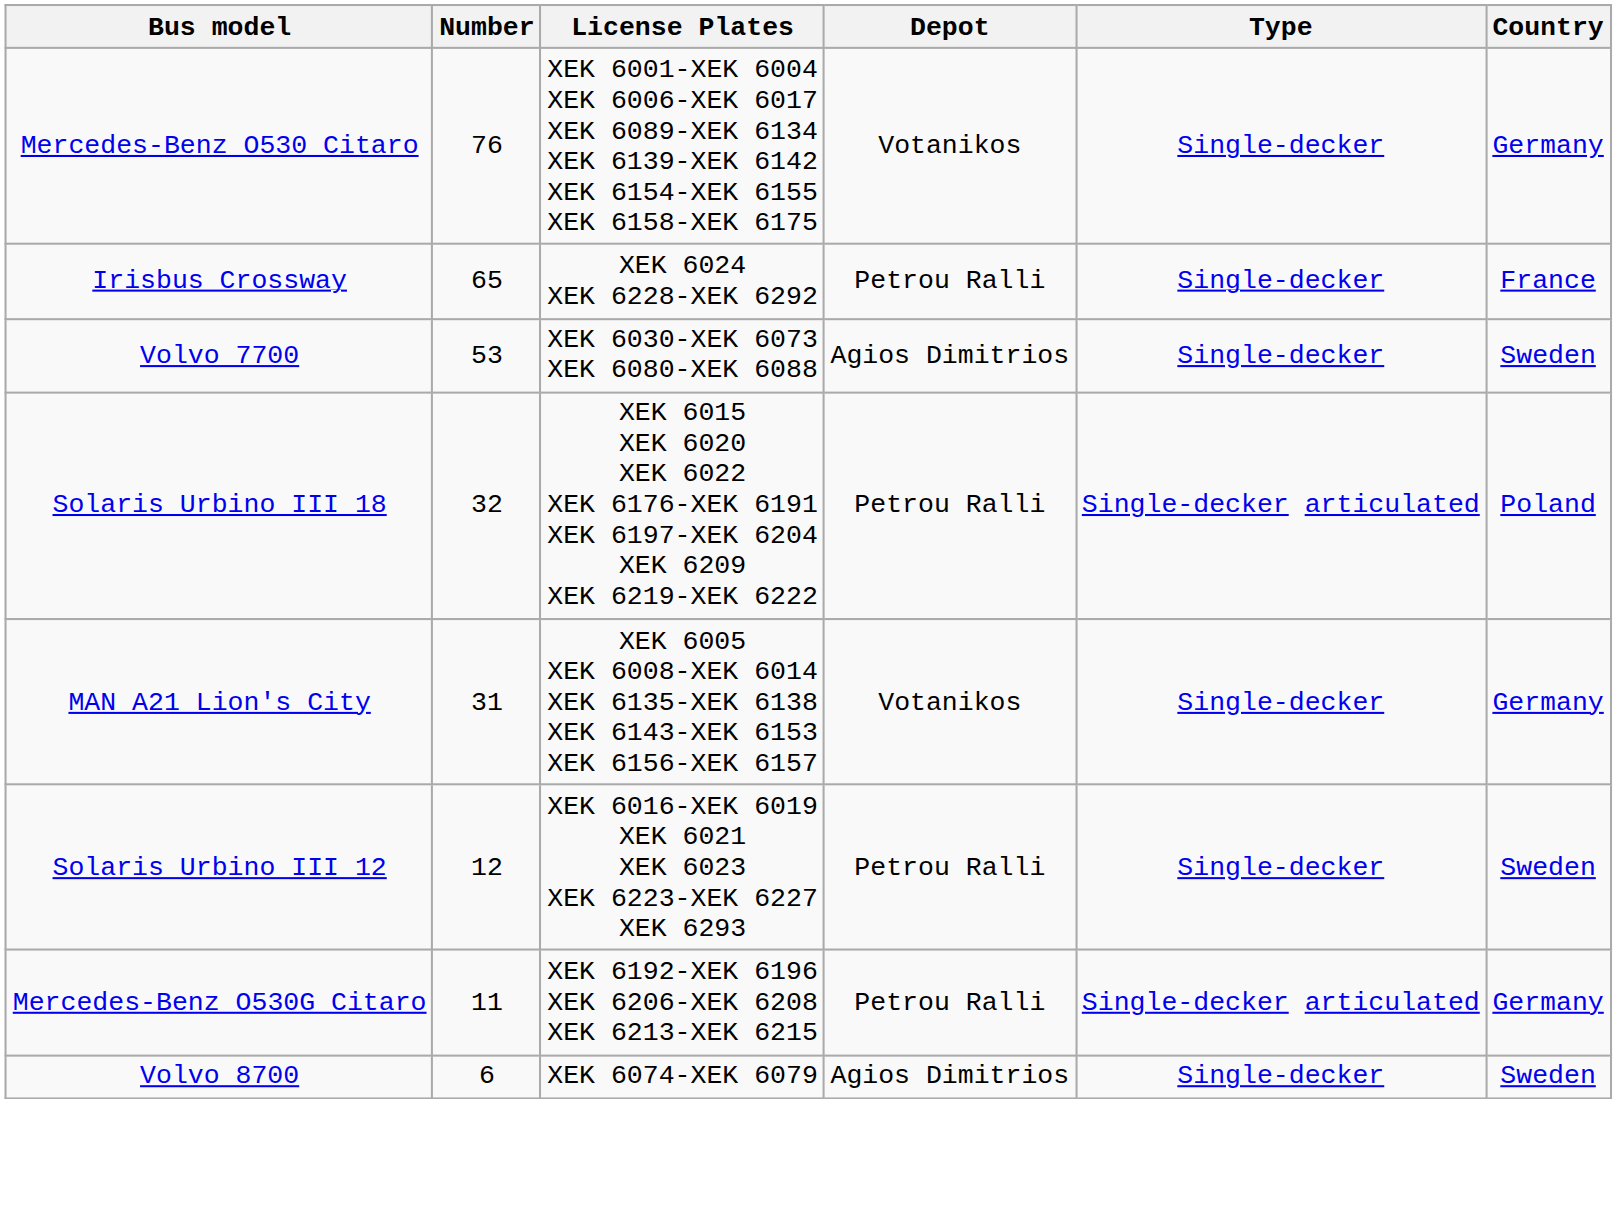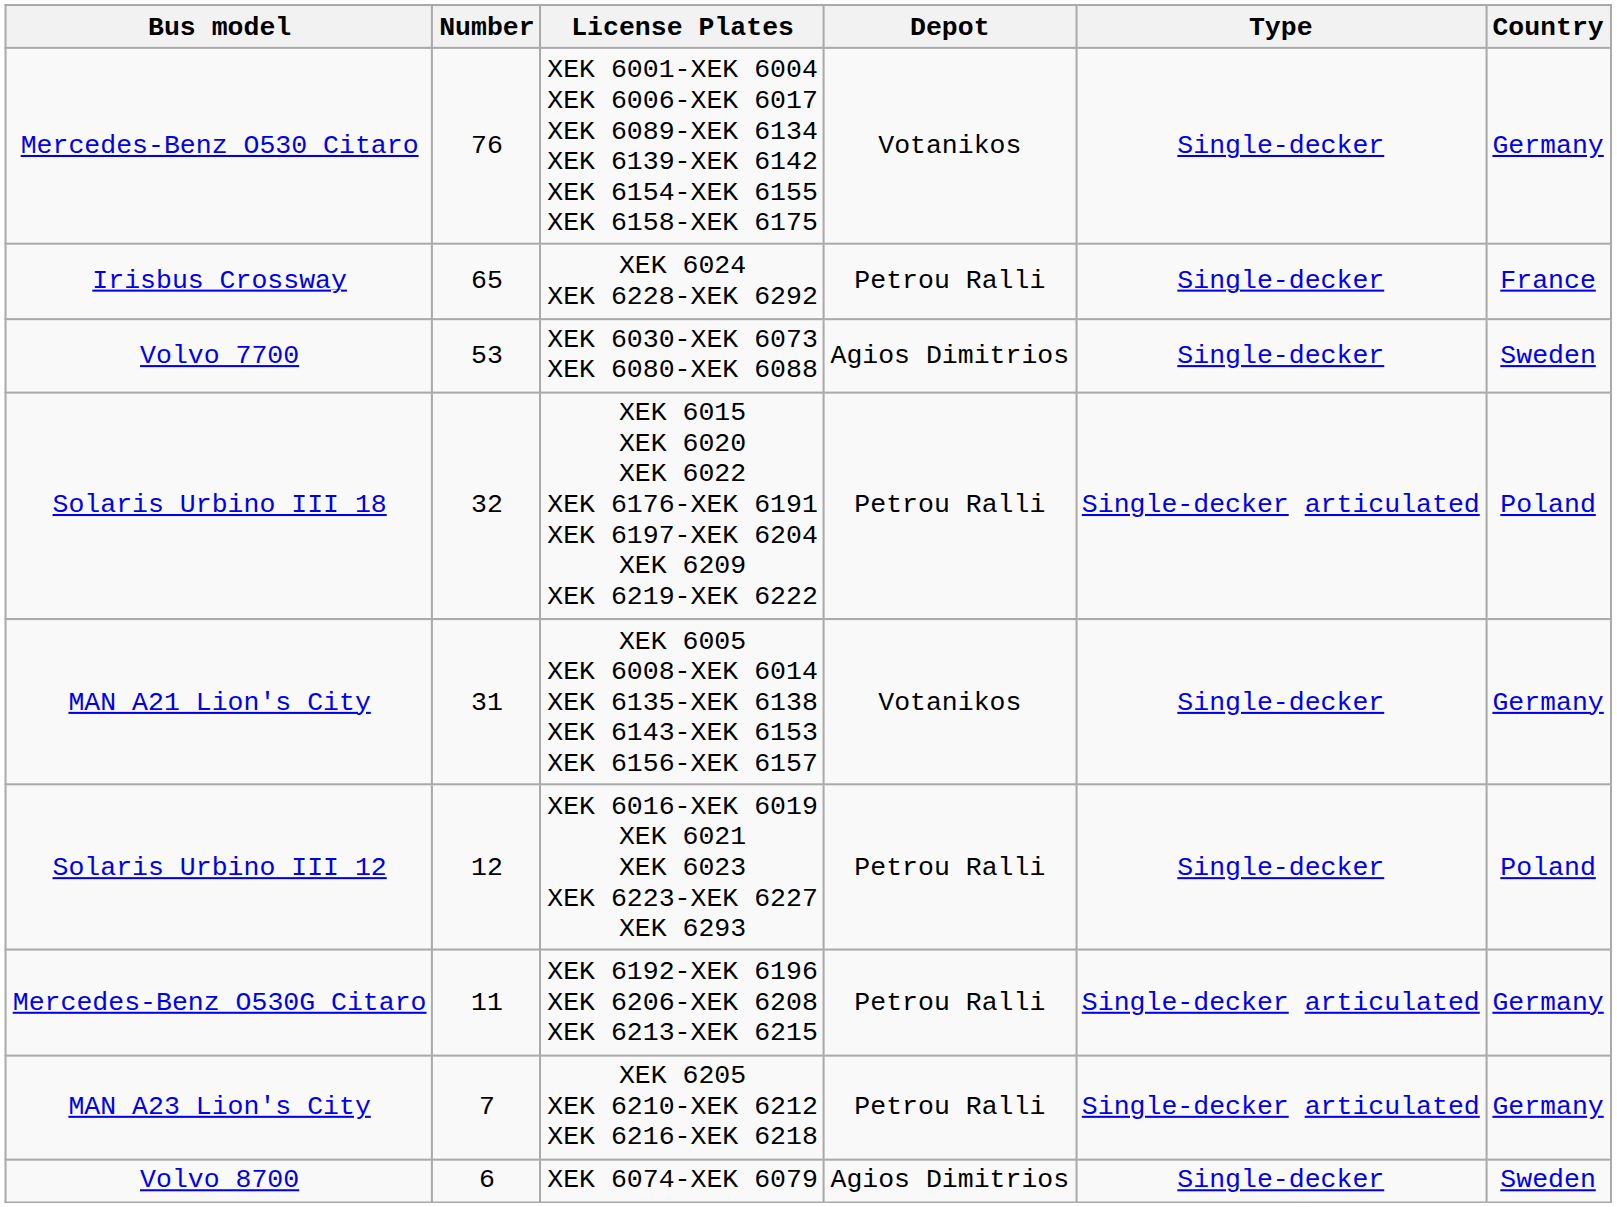 <table cellpadding="5" style="margin:0 auto; text-align:center;"  class="wikitable sortable">
 <tr>
 <th>Bus model</th>
 <th>Number</th>
 <th>License Plates</th>
 <th>Depot</th>
 <th>Type</th>
 <th>Country</th>
 </tr>
 <tr>
 <td><a href='#'>Mercedes-Benz O530 Citaro</a></td>
 <td>76</td>
 <td>XEK 6001-XEK 6004<br>XEK 6006-XEK 6017<br>XEK 6089-XEK 6134<br>XEK 6139-XEK 6142<br>XEK 6154-XEK 6155<br>XEK 6158-XEK 6175</td>
 <td>Votanikos</td>
 <td><a href='#'>Single-decker</a></td>
 <td> <a href='#'>Germany</a></td>
 </tr>
 <tr>
 <td><a href='#'>Irisbus Crossway</a></td>
 <td>65</td>
 <td>XEK 6024<br>XEK 6228-XEK 6292</td>
 <td>Petrou Ralli</td>
 <td><a href='#'>Single-decker</a></td>
 <td> <a href='#'>France</a></td>
 </tr>
 <tr>
 <td><a href='#'>Volvo 7700</a></td>
 <td>53</td>
 <td>XEK 6030-XEK 6073<br>XEK 6080-XEK 6088</td>
 <td>Agios Dimitrios</td>
 <td><a href='#'>Single-decker</a></td>
 <td> <a href='#'>Sweden</a></td>
 </tr>
 <tr>
 <td><a href='#'>Solaris Urbino III 18</a></td>
 <td>32</td>
 <td>XEK 6015<br>XEK 6020<br>XEK 6022<br>XEK 6176-XEK 6191<br>XEK 6197-XEK 6204<br>XEK 6209<br>XEK 6219-XEK 6222</td>
 <td>Petrou Ralli</td>
 <td><a href='#'>Single-decker</a> <a href='#'>articulated</a></td>
 <td> <a href='#'>Poland</a></td>
 </tr>
 <tr>
 <td><a href='#'>MAN A21 Lion's City</a></td>
 <td>31</td>
 <td>XEK 6005<br>XEK 6008-XEK 6014<br>XEK 6135-XEK 6138<br>XEK 6143-XEK 6153<br>XEK 6156-XEK 6157</td>
 <td>Votanikos</td>
 <td><a href='#'>Single-decker</a></td>
 <td> <a href='#'>Germany</a></td>
 </tr>
 <tr>
 <td><a href='#'>Solaris Urbino III 12</a></td>
 <td>12</td>
 <td>XEK 6016-XEK 6019<br>XEK 6021<br>XEK 6023<br>XEK 6223-XEK 6227<br>XEK 6293</td>
 <td>Petrou Ralli</td>
 <td><a href='#'>Single-decker</a></td>
-<td> <a href='#'>Sweden</a></td>
+<td> <a href='#'>Poland</a></td>
 </tr>
 <tr>
 <td><a href='#'>Mercedes-Benz O530G Citaro</a></td>
 <td>11</td>
 <td>XEK 6192-XEK 6196<br>XEK 6206-XEK 6208<br>XEK 6213-XEK 6215</td>
+<td>Petrou Ralli</td>
+<td><a href='#'>Single-decker</a> <a href='#'>articulated</a></td>
+<td> <a href='#'>Germany</a></td>
+</tr>
+<tr>
+<td><a href='#'>MAN A23 Lion's City</a></td>
+<td>7</td>
+<td>XEK 6205<br>XEK 6210-XEK 6212<br>XEK 6216-XEK 6218</td>
 <td>Petrou Ralli</td>
 <td><a href='#'>Single-decker</a> <a href='#'>articulated</a></td>
 <td> <a href='#'>Germany</a></td>
 </tr>
 <tr>
 <td><a href='#'>Volvo 8700</a></td>
 <td>6</td>
 <td>XEK 6074-XEK 6079</td>
 <td>Agios Dimitrios</td>
 <td><a href='#'>Single-decker</a></td>
 <td> <a href='#'>Sweden</a></td>
 </tr>
 </table>
